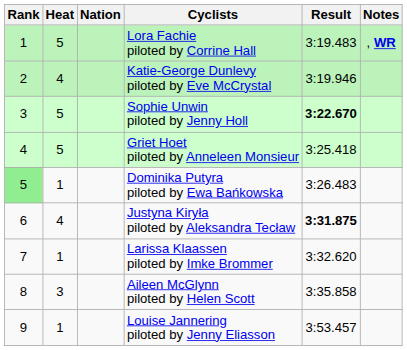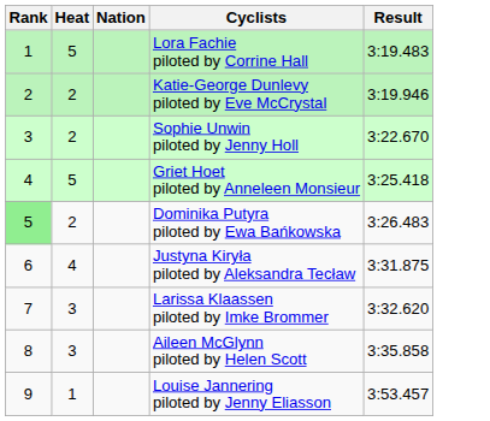 <table class="wikitable sortable" style="text-align:center;">
 <tr>
 <th>Rank</th>
 <th>Heat</th>
 <th>Nation</th>
 <th class="unsortable">Cyclists</th>
 <th>Result</th>
-<th class="unsortable">Notes</th>
 </tr>
 <tr bgcolor=bbf3bb>
 <td>1</td>
 <td>5</td>
 <td align=left></td>
 <td align=left><a href='#'>Lora Fachie</a><br>piloted by <a href='#'>Corrine Hall</a></td>
 <td>3:19.483</td>
-<td>, <strong><a href='#'>WR</a></strong></td>
 </tr>
 <tr bgcolor=bbf3bb>
 <td>2</td>
-<td>4</td>
+<td>2</td>
 <td align=left></td>
 <td align=left><a href='#'>Katie-George Dunlevy</a><br>piloted by <a href='#'>Eve McCrystal</a></td>
 <td>3:19.946</td>
-<td></td>
 </tr>
 <tr bgcolor=ccffcc>
 <td>3</td>
-<td>5</td>
+<td>2</td>
 <td align=left></td>
 <td align=left><a href='#'>Sophie Unwin</a><br>piloted by <a href='#'>Jenny Holl</a></td>
-<td><strong>3:22.670</strong></td>
-<td></td>
+<td>3:22.670</td>
 </tr>
 <tr bgcolor=ccffcc>
 <td>4</td>
 <td>5</td>
 <td align=left></td>
 <td align=left><a href='#'>Griet Hoet</a><br>piloted by <a href='#'>Anneleen Monsieur</a></td>
 <td>3:25.418</td>
-<td></td>
 </tr>
 <tr>
 <td style="background: lightgreen;">5</td>
-<td>1</td>
+<td>2</td>
 <td align=left></td>
 <td align=left><a href='#'>Dominika Putyra</a><br>piloted by <a href='#'>Ewa Bańkowska</a></td>
 <td>3:26.483</td>
-<td></td>
 </tr>
 <tr>
 <td>6</td>
 <td>4</td>
 <td align=left></td>
 <td align=left><a href='#'>Justyna Kiryła</a><br>piloted by <a href='#'>Aleksandra Tecław</a></td>
-<td><strong>3:31.875</strong></td>
-<td></td>
+<td>3:31.875</td>
 </tr>
 <tr>
 <td>7</td>
-<td>1</td>
+<td>3</td>
 <td align=left></td>
 <td align=left><a href='#'>Larissa Klaassen</a><br>piloted by <a href='#'>Imke Brommer</a></td>
 <td>3:32.620</td>
-<td></td>
 </tr>
 <tr>
 <td>8</td>
 <td>3</td>
 <td align=left></td>
 <td align=left><a href='#'>Aileen McGlynn</a><br>piloted by <a href='#'>Helen Scott</a></td>
 <td>3:35.858</td>
-<td></td>
 </tr>
 <tr>
 <td>9</td>
 <td>1</td>
 <td align=left></td>
 <td align=left><a href='#'>Louise Jannering</a><br>piloted by <a href='#'>Jenny Eliasson</a></td>
 <td>3:53.457</td>
-<td></td>
 </tr>
 </table>
